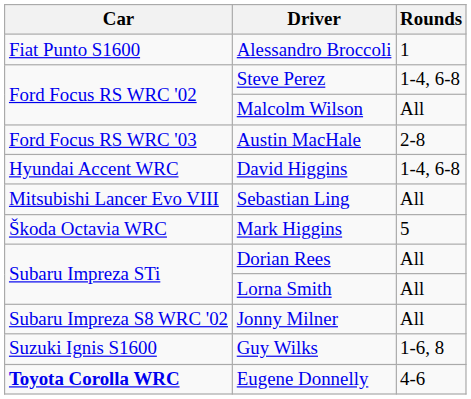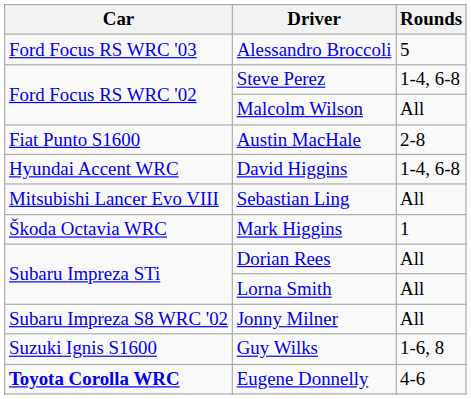 <table class="wikitable">
 <tr>
 <th>Car</th>
 <th>Driver</th>
 <th>Rounds</th>
 </tr>
 <tr>
-<td><a href='#'>Fiat Punto S1600</a></td>
+<td><a href='#'>Ford Focus RS WRC '03</a></td>
 <td> <a href='#'>Alessandro Broccoli</a></td>
-<td>1</td>
+<td>5</td>
 </tr>
 <tr>
 <td rowspan=2><a href='#'>Ford Focus RS WRC '02</a></td>
 <td> <a href='#'>Steve Perez</a></td>
 <td>1-4, 6-8</td>
 </tr>
 <tr>
 <td> <a href='#'>Malcolm Wilson</a></td>
 <td>All</td>
 </tr>
 <tr>
-<td><a href='#'>Ford Focus RS WRC '03</a></td>
+<td><a href='#'>Fiat Punto S1600</a></td>
 <td> <a href='#'>Austin MacHale</a></td>
 <td>2-8</td>
 </tr>
 <tr>
 <td><a href='#'>Hyundai Accent WRC</a></td>
 <td> <a href='#'>David Higgins</a></td>
 <td>1-4, 6-8</td>
 </tr>
 <tr>
 <td><a href='#'>Mitsubishi Lancer Evo VIII</a></td>
 <td> <a href='#'>Sebastian Ling</a></td>
 <td>All</td>
 </tr>
 <tr>
 <td><a href='#'>Škoda Octavia WRC</a></td>
 <td> <a href='#'>Mark Higgins</a></td>
-<td>5</td>
+<td>1</td>
 </tr>
 <tr>
 <td rowspan=2><a href='#'>Subaru Impreza STi</a></td>
 <td> <a href='#'>Dorian Rees</a></td>
 <td>All</td>
 </tr>
 <tr>
 <td> <a href='#'>Lorna Smith</a></td>
 <td>All</td>
 </tr>
 <tr>
 <td><a href='#'>Subaru Impreza S8 WRC '02</a></td>
 <td> <a href='#'>Jonny Milner</a></td>
 <td>All</td>
 </tr>
 <tr>
 <td><a href='#'>Suzuki Ignis S1600</a></td>
 <td> <a href='#'>Guy Wilks</a></td>
 <td>1-6, 8</td>
 </tr>
 <tr>
 <td><strong><a href='#'>Toyota Corolla WRC</a></strong></td>
 <td> <a href='#'>Eugene Donnelly</a></td>
 <td>4-6</td>
 </tr>
 </table>
